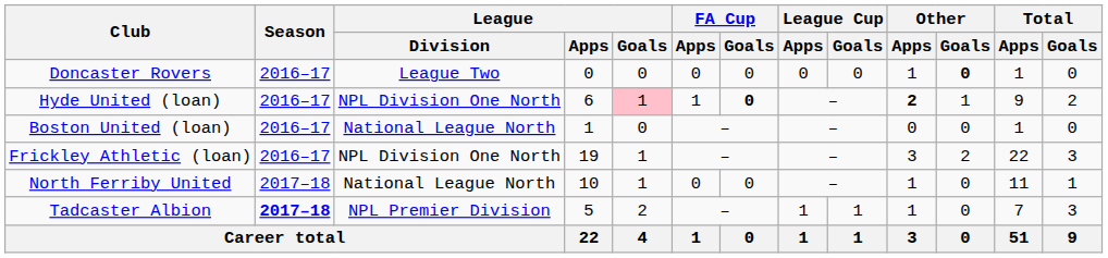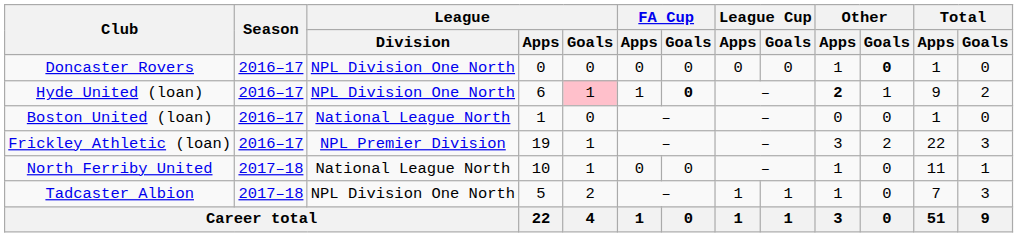 <table class="wikitable" style="text-align:center">
 <tr>
 <th rowspan="2">Club</th>
 <th rowspan="2">Season</th>
 <th colspan="3">League</th>
 <th colspan="2"><a href='#'>FA Cup</a></th>
 <th colspan="2">League Cup</th>
 <th colspan="2">Other</th>
 <th colspan="2">Total</th>
 </tr>
 <tr>
 <th>Division</th>
 <th>Apps</th>
 <th>Goals</th>
 <th>Apps</th>
 <th>Goals</th>
 <th>Apps</th>
 <th>Goals</th>
 <th>Apps</th>
 <th>Goals</th>
 <th>Apps</th>
 <th>Goals</th>
 </tr>
 <tr>
 <td><a href='#'>Doncaster Rovers</a></td>
 <td><a href='#'>2016–17</a></td>
-<td><a href='#'>League Two</a></td>
+<td><a href='#'>NPL Division One North</a></td>
 <td>0</td>
 <td>0</td>
 <td>0</td>
 <td>0</td>
 <td>0</td>
 <td>0</td>
 <td>1</td>
 <td><strong>0</strong></td>
 <td>1</td>
 <td>0</td>
 </tr>
 <tr>
 <td><a href='#'>Hyde United</a> (loan)</td>
 <td><a href='#'>2016–17</a></td>
 <td><a href='#'>NPL Division One North</a></td>
 <td>6</td>
 <td style="background: pink;">1</td>
 <td>1</td>
 <td><strong>0</strong></td>
 <td colspan="2">–</td>
 <td><strong>2</strong></td>
 <td>1</td>
 <td>9</td>
 <td>2</td>
 </tr>
 <tr>
 <td><a href='#'>Boston United</a> (loan)</td>
 <td><a href='#'>2016–17</a></td>
 <td><a href='#'>National League North</a></td>
 <td>1</td>
 <td>0</td>
 <td colspan="2">–</td>
 <td colspan="2">–</td>
 <td>0</td>
 <td>0</td>
 <td>1</td>
 <td>0</td>
 </tr>
 <tr>
 <td><a href='#'>Frickley Athletic</a> (loan)</td>
 <td><a href='#'>2016–17</a></td>
-<td>NPL Division One North</td>
+<td><a href='#'>NPL Premier Division</a></td>
 <td>19</td>
 <td>1</td>
 <td colspan="2">–</td>
 <td colspan="2">–</td>
 <td>3</td>
 <td>2</td>
 <td>22</td>
 <td>3</td>
 </tr>
 <tr>
 <td><a href='#'>North Ferriby United</a></td>
 <td><a href='#'>2017–18</a></td>
 <td>National League North</td>
 <td>10</td>
 <td>1</td>
 <td>0</td>
 <td>0</td>
 <td colspan="2">–</td>
 <td>1</td>
 <td>0</td>
 <td>11</td>
 <td>1</td>
 </tr>
 <tr>
 <td><a href='#'>Tadcaster Albion</a></td>
-<td><strong><a href='#'>2017–18</a></strong></td>
-<td><a href='#'>NPL Premier Division</a></td>
+<td><a href='#'>2017–18</a></td>
+<td>NPL Division One North</td>
 <td>5</td>
 <td>2</td>
 <td colspan="2">–</td>
 <td>1</td>
 <td>1</td>
 <td>1</td>
 <td>0</td>
 <td>7</td>
 <td>3</td>
 </tr>
 <tr>
 <th colspan="3">Career total</th>
 <th>22</th>
 <th>4</th>
 <th>1</th>
 <th>0</th>
 <th>1</th>
 <th>1</th>
 <th>3</th>
 <th>0</th>
 <th>51</th>
 <th>9</th>
 </tr>
 </table>
